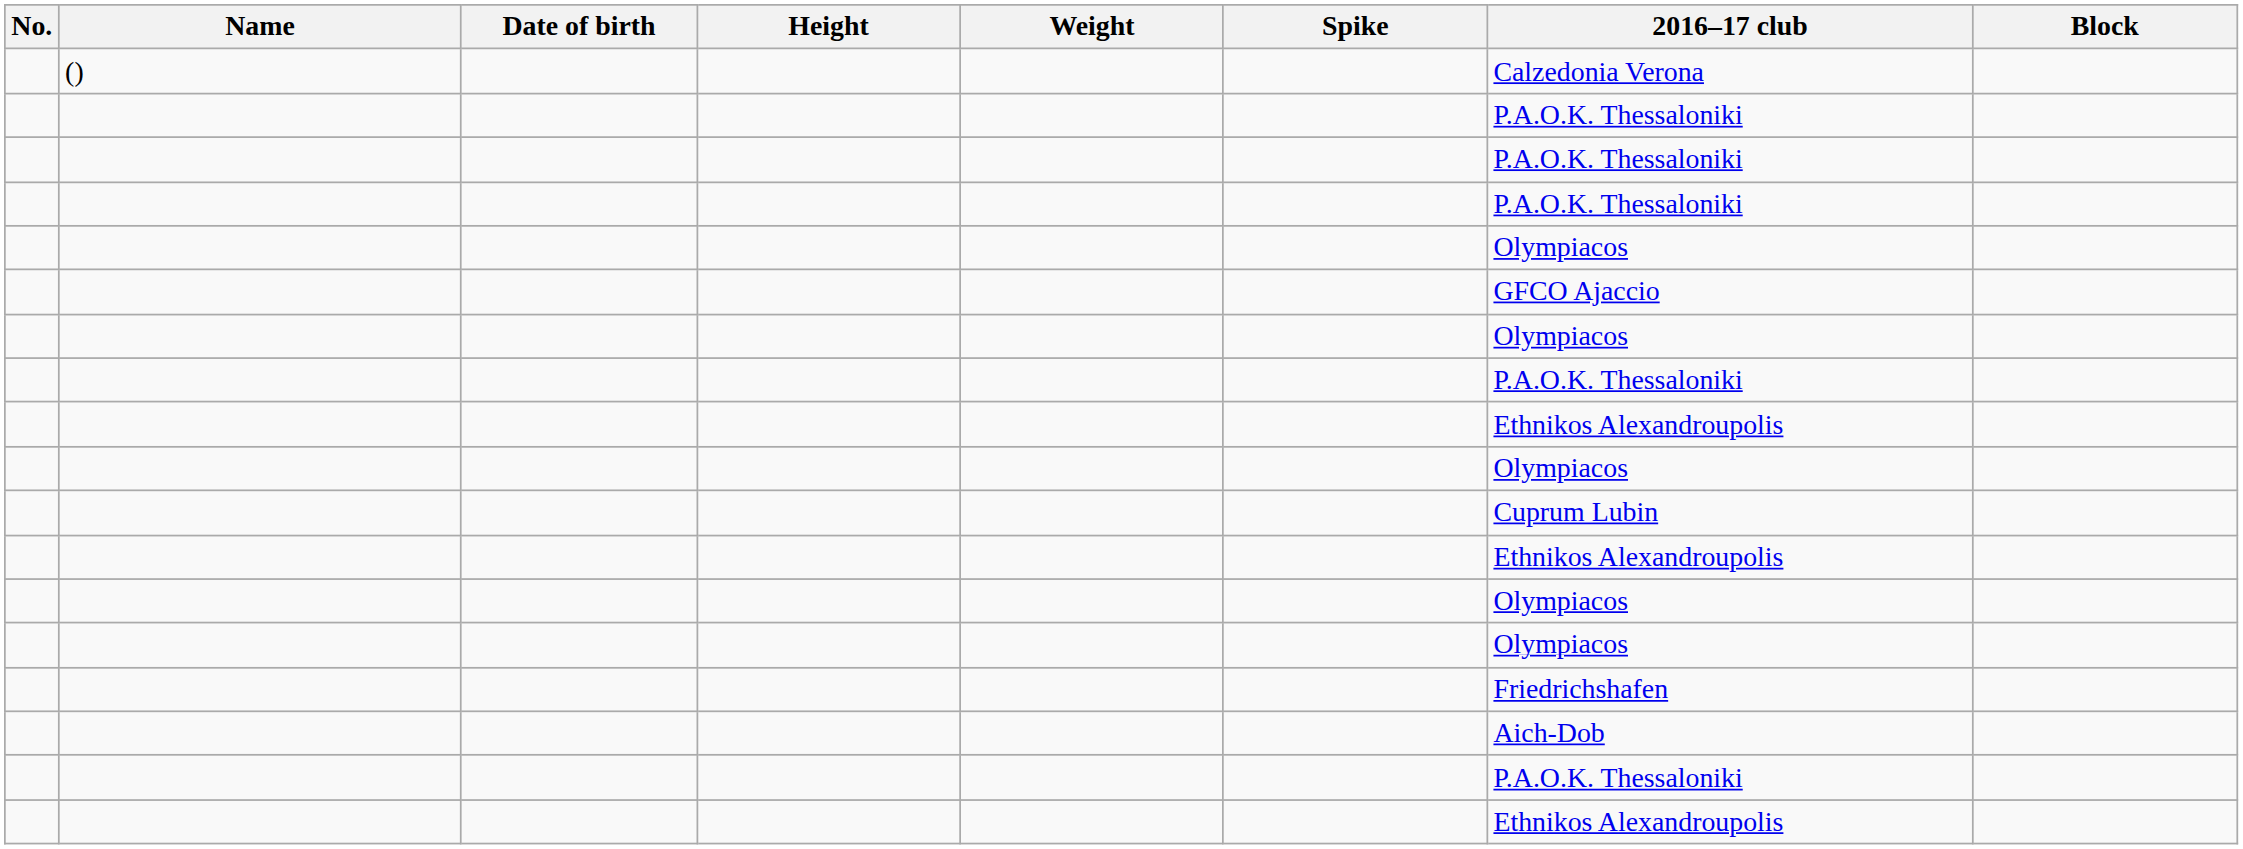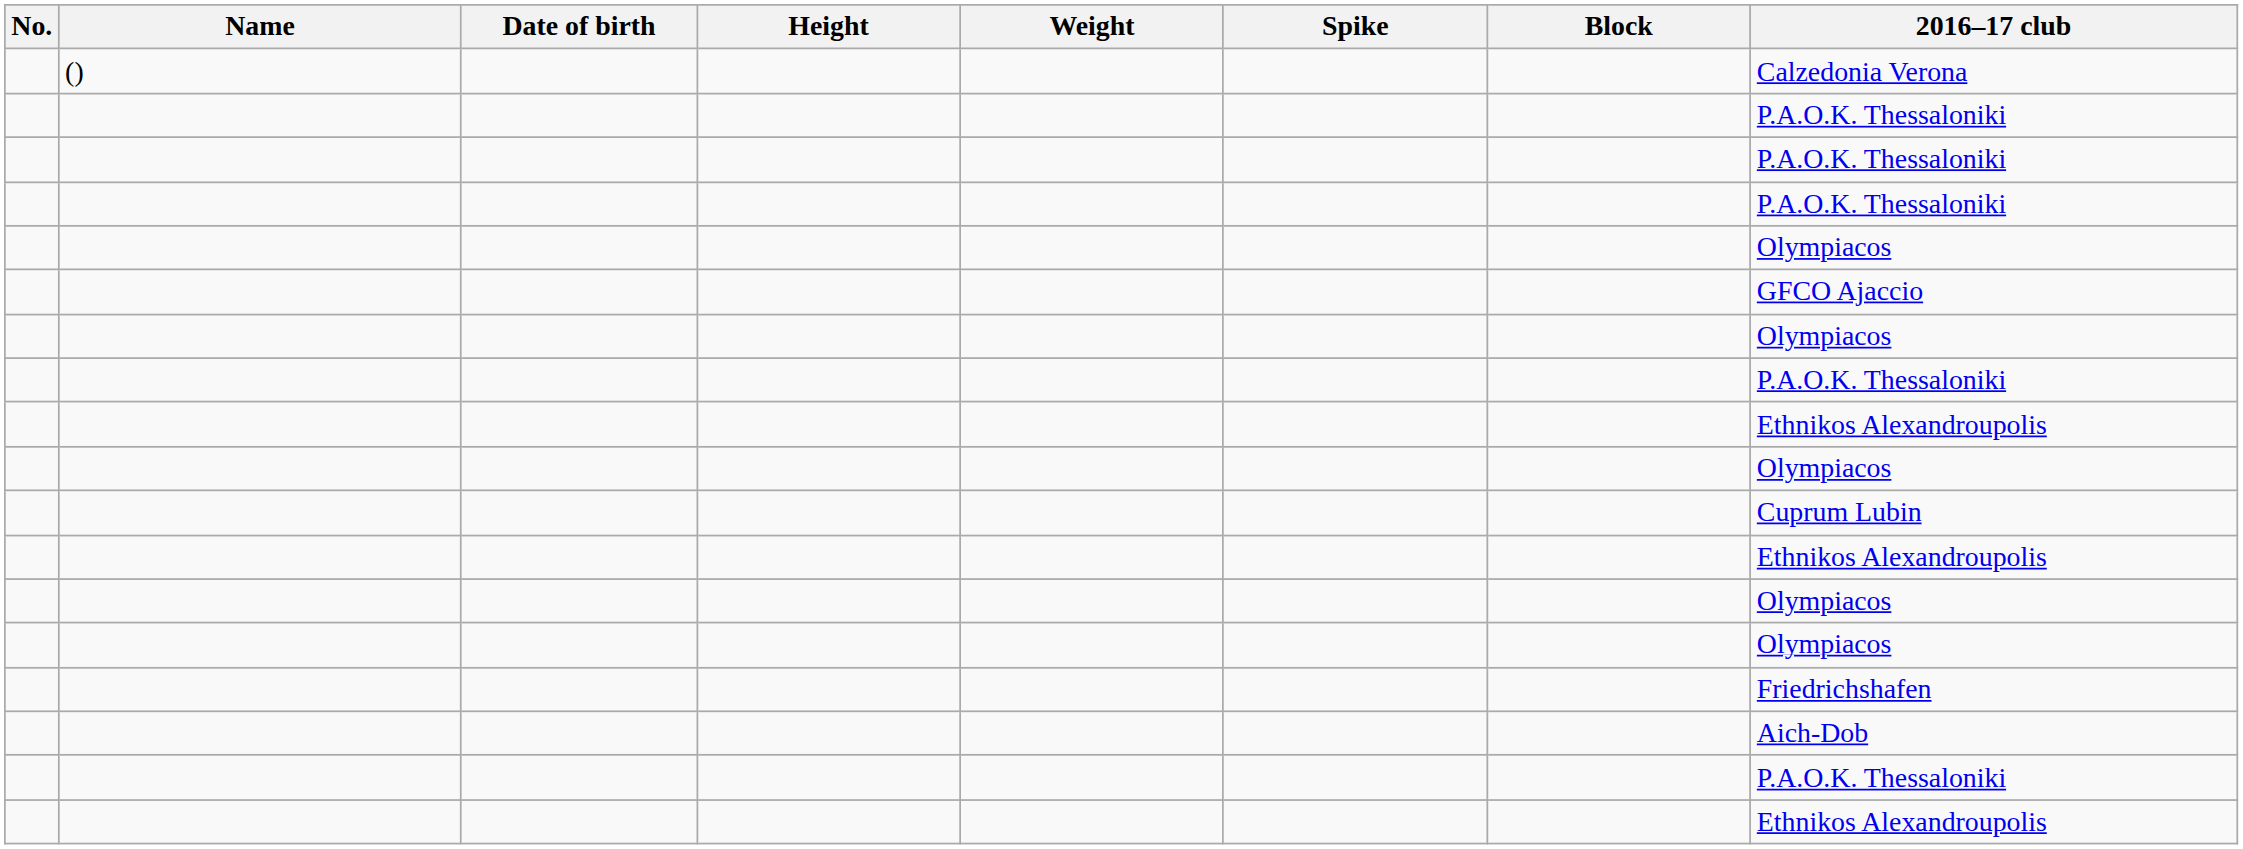 <table class="wikitable sortable" style="font-size:100%; text-align:center;">
 <tr>
 <th>No.</th>
 <th style="width:14em">Name</th>
 <th style="width:8em">Date of birth</th>
 <th style="width:9em">Height</th>
 <th style="width:9em">Weight</th>
 <th style="width:9em">Spike</th>
+<th style="width:9em">Block</th>
 <th style="width:17em">2016–17 club</th>
-<th style="width:9em">Block</th>
 </tr>
 <tr>
 <td></td>
 <td style="text-align:left;"> ()</td>
 <td style="text-align:right;"></td>
 <td></td>
 <td></td>
 <td></td>
+<td></td>
 <td style="text-align:left;"> <a href='#'>Calzedonia Verona</a></td>
-<td></td>
 </tr>
 <tr>
 <td></td>
 <td style="text-align:left;"></td>
 <td style="text-align:right;"></td>
 <td></td>
 <td></td>
 <td></td>
+<td></td>
 <td style="text-align:left;"> <a href='#'>P.A.O.K. Thessaloniki</a></td>
-<td></td>
 </tr>
 <tr>
 <td></td>
 <td style="text-align:left;"></td>
 <td style="text-align:right;"></td>
 <td></td>
 <td></td>
 <td></td>
+<td></td>
 <td style="text-align:left;"> <a href='#'>P.A.O.K. Thessaloniki</a></td>
-<td></td>
 </tr>
 <tr>
 <td></td>
 <td style="text-align:left;"></td>
 <td style="text-align:right;"></td>
 <td></td>
 <td></td>
 <td></td>
+<td></td>
 <td style="text-align:left;"> <a href='#'>P.A.O.K. Thessaloniki</a></td>
-<td></td>
 </tr>
 <tr>
 <td></td>
 <td style="text-align:left;"></td>
 <td style="text-align:right;"></td>
 <td></td>
 <td></td>
 <td></td>
+<td></td>
 <td style="text-align:left;"> <a href='#'>Olympiacos</a></td>
-<td></td>
 </tr>
 <tr>
 <td></td>
 <td style="text-align:left;"></td>
 <td style="text-align:right;"></td>
 <td></td>
 <td></td>
 <td></td>
+<td></td>
 <td style="text-align:left;"> <a href='#'>GFCO Ajaccio</a></td>
-<td></td>
 </tr>
 <tr>
 <td></td>
 <td style="text-align:left;"></td>
 <td style="text-align:right;"></td>
 <td></td>
 <td></td>
 <td></td>
+<td></td>
 <td style="text-align:left;"> <a href='#'>Olympiacos</a></td>
-<td></td>
 </tr>
 <tr>
 <td></td>
 <td style="text-align:left;"></td>
 <td style="text-align:right;"></td>
 <td></td>
 <td></td>
 <td></td>
+<td></td>
 <td style="text-align:left;"> <a href='#'>P.A.O.K. Thessaloniki</a></td>
-<td></td>
 </tr>
 <tr>
 <td></td>
 <td style="text-align:left;"></td>
 <td style="text-align:right;"></td>
 <td></td>
 <td></td>
 <td></td>
+<td></td>
 <td style="text-align:left;"> <a href='#'>Ethnikos Alexandroupolis</a></td>
-<td></td>
 </tr>
 <tr>
 <td></td>
 <td style="text-align:left;"></td>
 <td style="text-align:right;"></td>
 <td></td>
 <td></td>
 <td></td>
+<td></td>
 <td style="text-align:left;"> <a href='#'>Olympiacos</a></td>
-<td></td>
 </tr>
 <tr>
 <td></td>
 <td style="text-align:left;"></td>
 <td style="text-align:right;"></td>
 <td></td>
 <td></td>
 <td></td>
+<td></td>
 <td style="text-align:left;"> <a href='#'>Cuprum Lubin</a></td>
-<td></td>
 </tr>
 <tr>
 <td></td>
 <td style="text-align:left;"></td>
 <td style="text-align:right;"></td>
 <td></td>
 <td></td>
 <td></td>
+<td></td>
 <td style="text-align:left;"> <a href='#'>Ethnikos Alexandroupolis</a></td>
-<td></td>
 </tr>
 <tr>
 <td></td>
 <td style="text-align:left;"></td>
 <td style="text-align:right;"></td>
 <td></td>
 <td></td>
 <td></td>
+<td></td>
 <td style="text-align:left;"> <a href='#'>Olympiacos</a></td>
-<td></td>
 </tr>
 <tr>
 <td></td>
 <td style="text-align:left;"></td>
 <td style="text-align:right;"></td>
 <td></td>
 <td></td>
 <td></td>
+<td></td>
 <td style="text-align:left;"> <a href='#'>Olympiacos</a></td>
-<td></td>
 </tr>
 <tr>
 <td></td>
 <td style="text-align:left;"></td>
 <td style="text-align:right;"></td>
 <td></td>
 <td></td>
 <td></td>
+<td></td>
 <td style="text-align:left;"> <a href='#'>Friedrichshafen</a></td>
-<td></td>
 </tr>
 <tr>
 <td></td>
 <td style="text-align:left;"></td>
 <td style="text-align:right;"></td>
 <td></td>
 <td></td>
 <td></td>
+<td></td>
 <td style="text-align:left;"> <a href='#'>Aich-Dob</a></td>
-<td></td>
 </tr>
 <tr>
 <td></td>
 <td style="text-align:left;"></td>
 <td style="text-align:right;"></td>
 <td></td>
 <td></td>
 <td></td>
+<td></td>
 <td style="text-align:left;"> <a href='#'>P.A.O.K. Thessaloniki</a></td>
-<td></td>
 </tr>
 <tr>
 <td></td>
 <td style="text-align:left;"></td>
 <td style="text-align:right;"></td>
 <td></td>
 <td></td>
 <td></td>
+<td></td>
 <td style="text-align:left;"> <a href='#'>Ethnikos Alexandroupolis</a></td>
-<td></td>
 </tr>
 </table>
